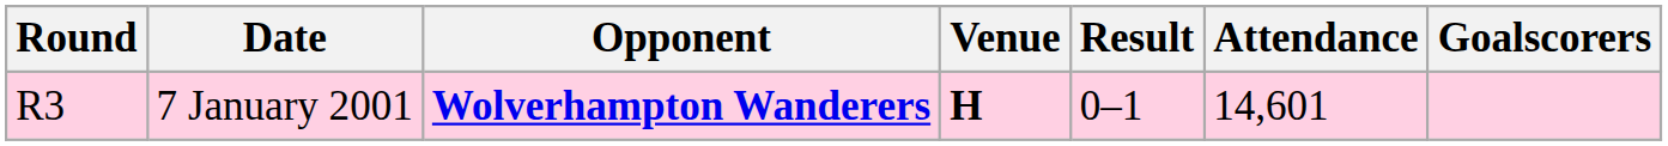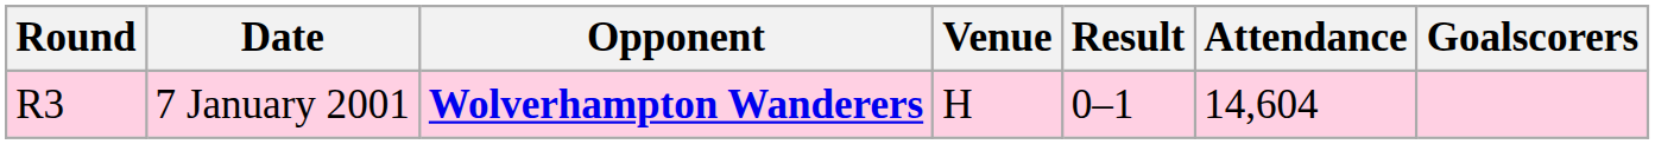 <table class="wikitable">
 <tr>
 <th>Round</th>
 <th>Date</th>
 <th>Opponent</th>
 <th>Venue</th>
 <th>Result</th>
 <th>Attendance</th>
 <th>Goalscorers</th>
 </tr>
 <tr style="background-color: #ffd0e3;">
 <td>R3</td>
 <td>7 January 2001</td>
 <td><strong><a href='#'>Wolverhampton Wanderers</a></strong></td>
-<td><strong>H</strong></td>
+<td>H</td>
 <td>0–1</td>
-<td>14,601</td>
+<td>14,604</td>
 <td></td>
 </tr>
 </table>
